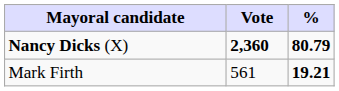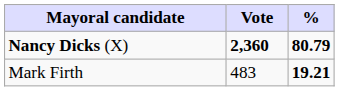 <table class="wikitable">
 <tr>
 <th style="background:#ddf; width:200px;">Mayoral candidate</th>
 <th style="background:#ddf; width:50px;">Vote </th>
 <th style="background:#ddf; width:30px;">%</th>
 </tr>
 <tr>
 <td><strong>Nancy Dicks</strong> (X)</td>
 <td><strong>2,360</strong></td>
 <td><strong>80.79</strong></td>
 </tr>
 <tr>
 <td>Mark Firth</td>
-<td>561</td>
+<td>483</td>
 <td><strong>19.21</strong></td>
 </tr>
 </table>
